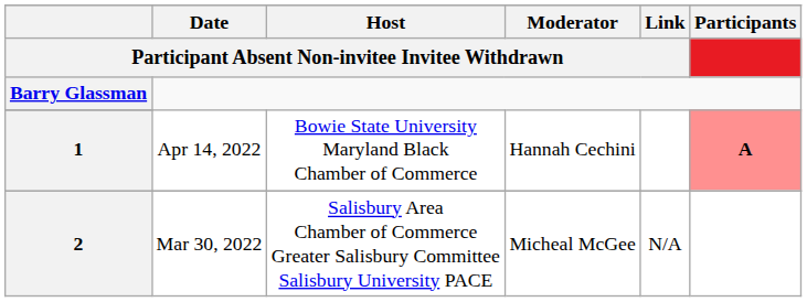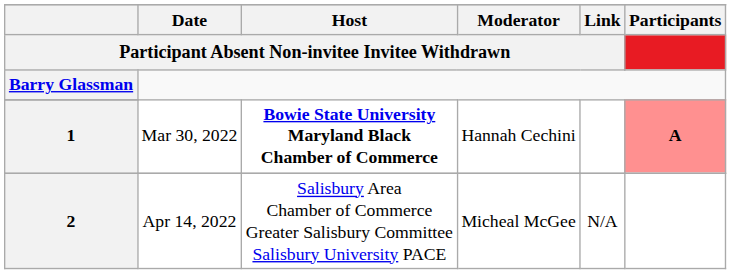 <table class="wikitable mw-collapsible" style="text-align:center;">
 <tr>
 </tr>
 <tr style="font-size:small;">
 <th scope="col"></th>
 <th scope="col">Date</th>
 <th scope="col">Host</th>
 <th scope="col">Moderator</th>
 <th scope="col">Link</th>
 <th scope="col" colspan="2">Participants</th>
 </tr>
 <tr>
 <th colspan="5" rowspan="2"> <small>Participant </small> <small>Absent </small> <small>Non-invitee </small> <small>Invitee Withdrawn</small></th>
 <th scope="col" style="background:#E81B23;"></th>
 </tr>
 <tr>
 </tr>
 <tr style="font-size:small;">
 <th scope="col"><a href='#'>Barry Glassman</a></th>
 </tr>
 <tr>
 </tr>
 <tr style="background:#FFFFFF;font-size:small;">
 <th scope="row">1</th>
-<td style="white-space:nowrap;">Apr 14, 2022</td>
-<td style="white-space:nowrap;"><a href='#'>Bowie State University</a><br>Maryland Black<br>Chamber of Commerce</td>
+<td style="white-space:nowrap;">Mar 30, 2022</td>
+<td style="white-space:nowrap;"><strong><a href='#'>Bowie State University</a><br>Maryland Black<br>Chamber of Commerce</strong></td>
 <td style="white-space:nowrap;">Hannah Cechini</td>
 <td style="white-space:nowrap;"></td>
 <td style="background:#ff9090; color:black; text-align:center;"><strong>A</strong></td>
 </tr>
 <tr>
 </tr>
 <tr style="background:#FFFFFF;font-size:small;">
 <th scope="row">2</th>
-<td style="white-space:nowrap;">Mar 30, 2022</td>
+<td style="white-space:nowrap;">Apr 14, 2022</td>
 <td style="white-space:nowrap;"><a href='#'>Salisbury</a> Area<br>Chamber of Commerce<br>Greater Salisbury Committee<br><a href='#'>Salisbury University</a> PACE</td>
 <td style="white-space:nowrap;">Micheal McGee</td>
 <td style="white-space:nowrap;">N/A</td>
 <td></td>
 </tr>
 </table>
